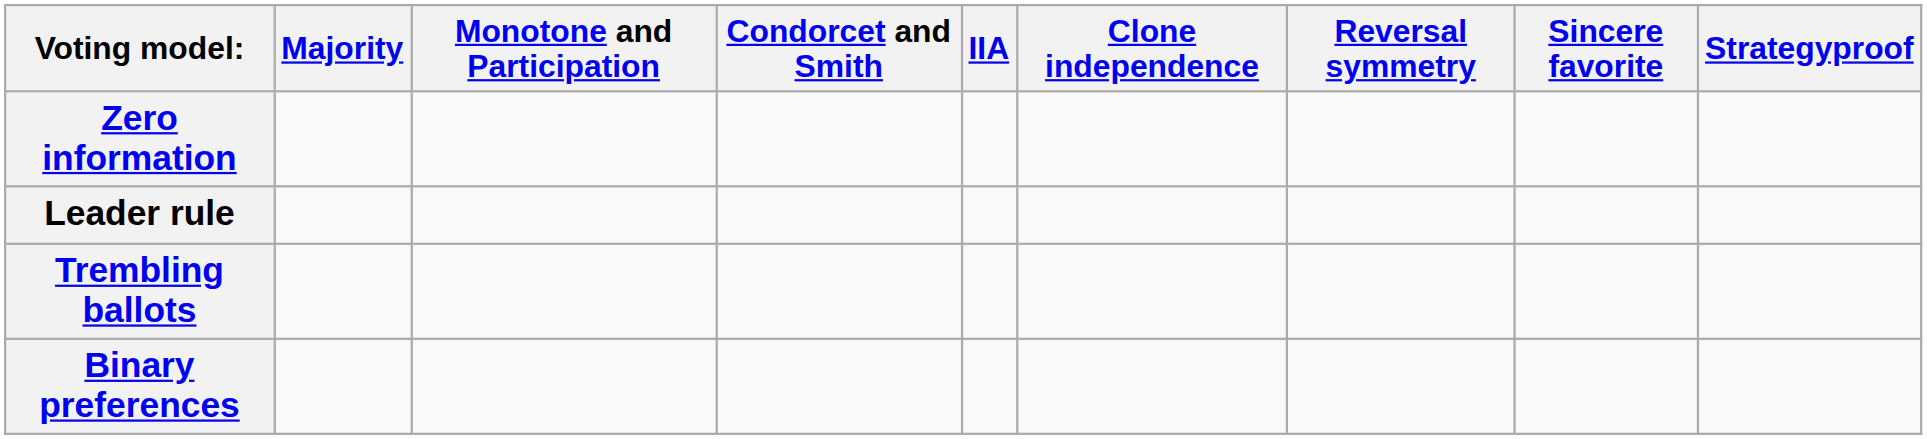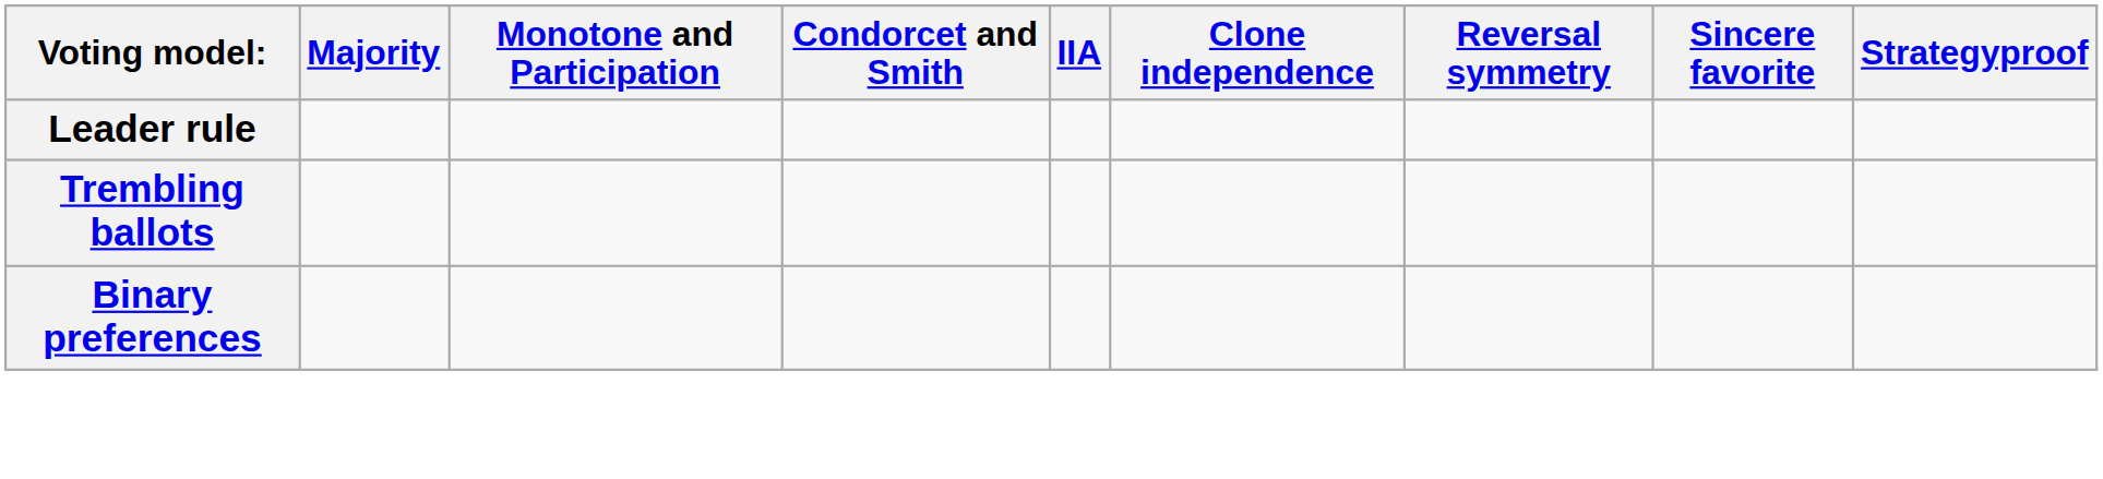 <table class="wikitable" style="text-align:center">
 <tr style="font-size:90%;">
 <th><strong>Voting model:</strong></th>
 <th><a href='#'>Majority</a></th>
 <th><a href='#'>Monotone</a> and <a href='#'>Participation</a></th>
 <th><a href='#'>Condorcet</a> and <a href='#'>Smith</a></th>
 <th><a href='#'>IIA</a></th>
 <th><a href='#'>Clone independence</a></th>
 <th><a href='#'>Reversal symmetry</a></th>
 <th><a href='#'>Sincere favorite</a></th>
 <th><a href='#'>Strategyproof</a></th>
-</tr>
-<tr>
-<th><a href='#'>Zero information</a></th>
-<td></td>
-<td></td>
-<td></td>
-<td></td>
-<td></td>
-<td></td>
-<td></td>
-<td></td>
 </tr>
 <tr>
 <th>Leader rule</th>
 <td></td>
 <td></td>
 <td></td>
 <td></td>
 <td></td>
 <td></td>
 <td></td>
 <td></td>
 </tr>
 <tr>
 <th><a href='#'>Trembling ballots</a></th>
 <td></td>
 <td></td>
 <td></td>
 <td></td>
 <td></td>
 <td></td>
 <td></td>
 <td></td>
 </tr>
 <tr>
 <th><a href='#'>Binary preferences</a></th>
 <td></td>
 <td></td>
 <td></td>
 <td></td>
 <td></td>
 <td></td>
 <td></td>
 <td></td>
 </tr>
 </table>
